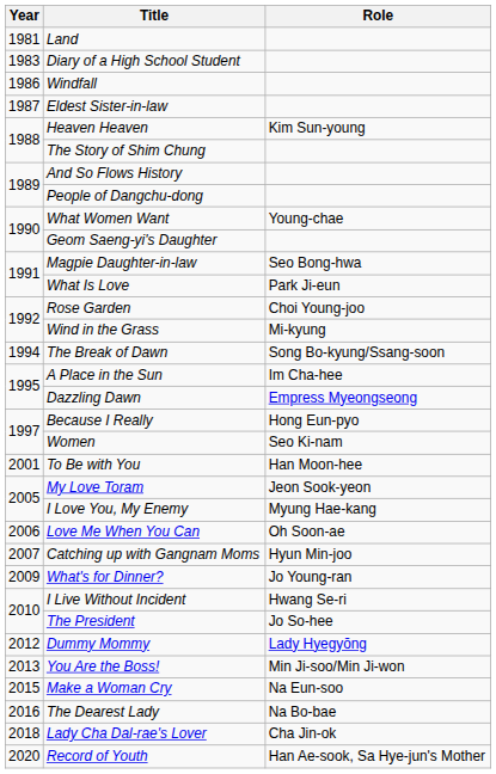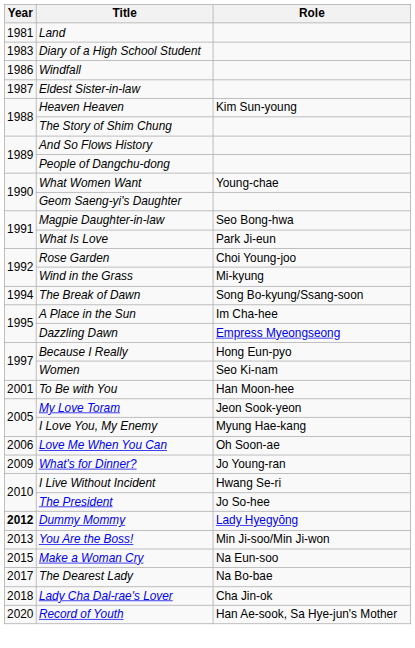 <table class="wikitable" style="width:550px">
 <tr>
 <th width=10>Year</th>
 <th>Title</th>
 <th>Role</th>
 </tr>
 <tr>
 <td>1981</td>
 <td><em>Land</em></td>
 <td></td>
 </tr>
 <tr>
 <td>1983</td>
 <td><em>Diary of a High School Student</em></td>
 <td></td>
 </tr>
 <tr>
 <td>1986</td>
 <td><em>Windfall</em></td>
 <td></td>
 </tr>
 <tr>
 <td>1987</td>
 <td><em>Eldest Sister-in-law</em></td>
 <td></td>
 </tr>
 <tr>
 <td rowspan=2>1988</td>
 <td><em>Heaven Heaven</em></td>
 <td>Kim Sun-young</td>
 </tr>
 <tr>
 <td><em>The Story of Shim Chung</em></td>
 <td></td>
 </tr>
 <tr>
 <td rowspan=2>1989</td>
 <td><em>And So Flows History</em></td>
 <td></td>
 </tr>
 <tr>
 <td><em>People of Dangchu-dong</em></td>
 <td></td>
 </tr>
 <tr>
 <td rowspan=2>1990</td>
 <td><em>What Women Want</em></td>
 <td>Young-chae</td>
 </tr>
 <tr>
 <td><em>Geom Saeng-yi's Daughter</em></td>
 <td></td>
 </tr>
 <tr>
 <td rowspan=2>1991</td>
 <td><em>Magpie Daughter-in-law</em></td>
 <td>Seo Bong-hwa</td>
 </tr>
 <tr>
 <td><em>What Is Love</em></td>
 <td>Park Ji-eun</td>
 </tr>
 <tr>
 <td rowspan=2>1992</td>
 <td><em>Rose Garden</em></td>
 <td>Choi Young-joo</td>
 </tr>
 <tr>
 <td><em>Wind in the Grass</em></td>
 <td>Mi-kyung</td>
 </tr>
 <tr>
 <td>1994</td>
 <td><em>The Break of Dawn</em></td>
 <td>Song Bo-kyung/Ssang-soon</td>
 </tr>
 <tr>
 <td rowspan=2>1995</td>
 <td><em>A Place in the Sun</em> </td>
 <td>Im Cha-hee</td>
 </tr>
 <tr>
 <td><em>Dazzling Dawn</em></td>
 <td><a href='#'>Empress Myeongseong</a></td>
 </tr>
 <tr>
 <td rowspan=2>1997</td>
 <td><em>Because I Really</em></td>
 <td>Hong Eun-pyo</td>
 </tr>
 <tr>
 <td><em>Women</em></td>
 <td>Seo Ki-nam</td>
 </tr>
 <tr>
 <td>2001</td>
 <td><em>To Be with You</em></td>
 <td>Han Moon-hee</td>
 </tr>
 <tr>
 <td rowspan=2>2005</td>
 <td><em><a href='#'>My Love Toram</a></em></td>
 <td>Jeon Sook-yeon</td>
 </tr>
 <tr>
 <td><em>I Love You, My Enemy</em></td>
 <td>Myung Hae-kang</td>
 </tr>
 <tr>
 <td>2006</td>
 <td><em><a href='#'>Love Me When You Can</a></em></td>
 <td>Oh Soon-ae</td>
 </tr>
 <tr>
-<td>2007</td>
-<td><em>Catching up with Gangnam Moms</em></td>
-<td>Hyun Min-joo</td>
-</tr>
-<tr>
 <td>2009</td>
 <td><em><a href='#'>What's for Dinner?</a></em></td>
 <td>Jo Young-ran</td>
 </tr>
 <tr>
 <td rowspan=2>2010</td>
 <td><em>I Live Without Incident</em></td>
 <td>Hwang Se-ri</td>
 </tr>
 <tr>
 <td><em><a href='#'>The President</a></em></td>
 <td>Jo So-hee</td>
 </tr>
 <tr>
-<td>2012</td>
+<td><strong>2012</strong></td>
 <td><em><a href='#'>Dummy Mommy</a></em></td>
 <td><a href='#'>Lady Hyegyŏng</a></td>
 </tr>
 <tr>
 <td>2013</td>
 <td><em><a href='#'>You Are the Boss!</a></em></td>
 <td>Min Ji-soo/Min Ji-won</td>
 </tr>
 <tr>
 <td>2015</td>
 <td><em><a href='#'>Make a Woman Cry</a></em></td>
 <td>Na Eun-soo</td>
 </tr>
 <tr>
-<td>2016</td>
+<td>2017</td>
 <td><em>The Dearest Lady </em></td>
 <td>Na Bo-bae</td>
 </tr>
 <tr>
 <td>2018</td>
 <td><em><a href='#'>Lady Cha Dal-rae's Lover</a></em></td>
 <td>Cha Jin-ok</td>
 </tr>
 <tr>
 <td>2020</td>
 <td><em><a href='#'>Record of Youth</a></em></td>
 <td>Han Ae-sook, Sa Hye-jun's Mother</td>
 </tr>
 </table>
